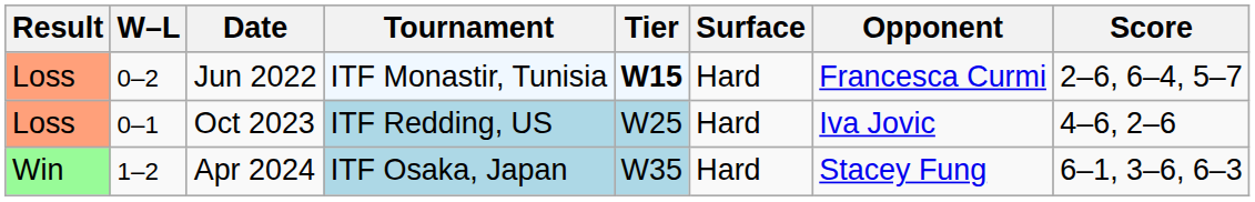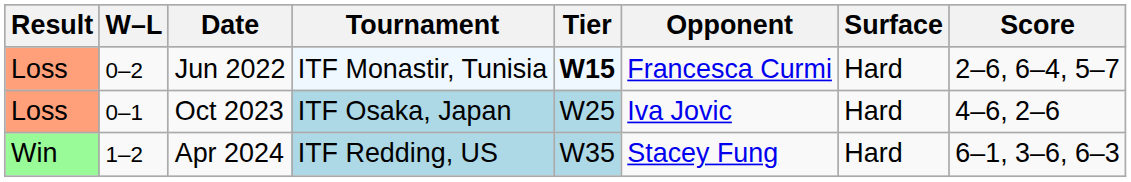 <table class="sortable wikitable">
 <tr>
 <th>Result</th>
 <th class="unsortable">W–L</th>
 <th>Date</th>
 <th>Tournament</th>
 <th>Tier</th>
+<th>Opponent</th>
 <th>Surface</th>
-<th>Opponent</th>
 <th class="unsortable">Score</th>
 </tr>
 <tr>
 <td style="background:#ffa07a;">Loss</td>
 <td><small>0–2</small></td>
 <td>Jun 2022</td>
 <td style="background:#f0f8ff;">ITF Monastir, Tunisia</td>
 <td style="background:#f0f8ff;"><strong>W15</strong></td>
+<td> <a href='#'>Francesca Curmi</a></td>
 <td>Hard</td>
-<td> <a href='#'>Francesca Curmi</a></td>
 <td>2–6, 6–4, 5–7</td>
 </tr>
 <tr>
 <td style="background:#ffa07a;">Loss</td>
 <td><small>0–1</small></td>
 <td>Oct 2023</td>
-<td style="background:lightblue;">ITF Redding, US</td>
+<td style="background:lightblue;">ITF Osaka, Japan</td>
 <td style="background:lightblue;">W25</td>
+<td> <a href='#'>Iva Jovic</a></td>
 <td>Hard</td>
-<td> <a href='#'>Iva Jovic</a></td>
 <td>4–6, 2–6</td>
 </tr>
 <tr>
 <td style="background:#98fb98;">Win</td>
 <td><small>1–2</small></td>
 <td>Apr 2024</td>
-<td style="background:lightblue;">ITF Osaka, Japan</td>
+<td style="background:lightblue;">ITF Redding, US</td>
 <td style="background:lightblue;">W35</td>
+<td> <a href='#'>Stacey Fung</a></td>
 <td>Hard</td>
-<td> <a href='#'>Stacey Fung</a></td>
 <td>6–1, 3–6, 6–3</td>
 </tr>
 </table>
